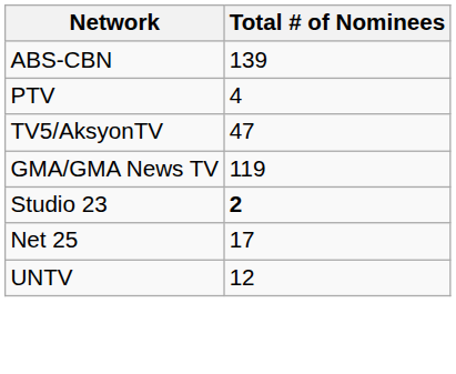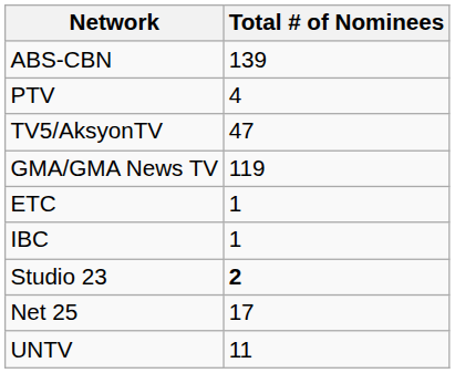 <table class="wikitable sortable">
 <tr>
 <th>Network</th>
 <th>Total # of Nominees</th>
 </tr>
 <tr>
 <td>ABS-CBN</td>
 <td>139</td>
 </tr>
 <tr>
 <td>PTV</td>
 <td>4</td>
 </tr>
 <tr>
 <td>TV5/AksyonTV</td>
 <td>47</td>
 </tr>
 <tr>
 <td>GMA/GMA News TV</td>
 <td>119</td>
 </tr>
 <tr>
+<td>ETC</td>
+<td>1</td>
+</tr>
+<tr>
+<td>IBC</td>
+<td>1</td>
+</tr>
+<tr>
 <td>Studio 23</td>
 <td><strong>2</strong></td>
 </tr>
 <tr>
 <td>Net 25</td>
 <td>17</td>
 </tr>
 <tr>
 <td>UNTV</td>
-<td>12</td>
+<td>11</td>
 </tr>
 </table>
